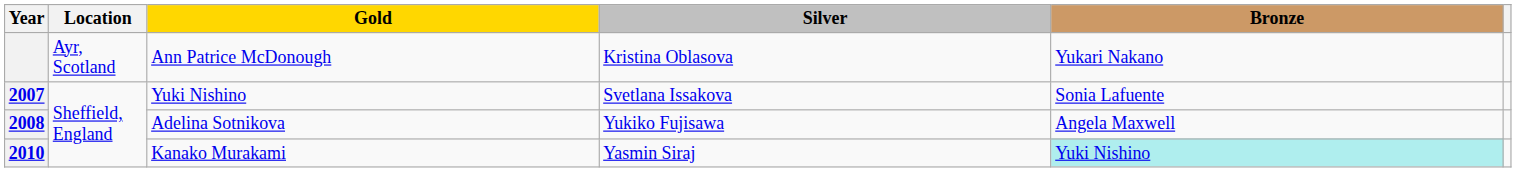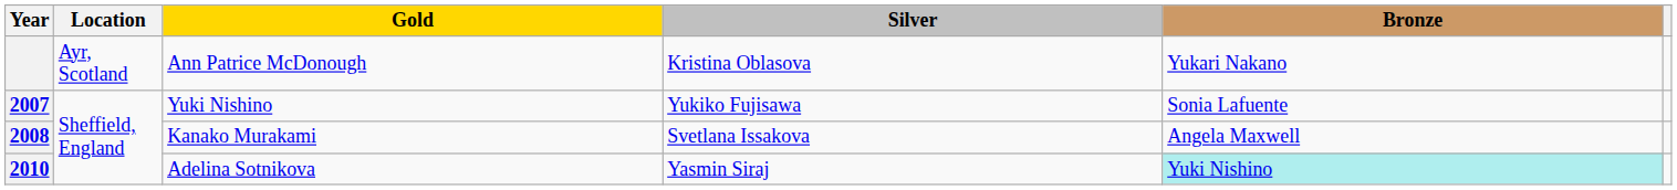 <table class="wikitable unsortable" style="text-align:left; width:85%">
 <tr>
 <th scope="col" style="text-align:center">Year</th>
 <th scope="col" style="text-align:center">Location</th>
 <td scope="col" style="text-align:center; width:30%; background:gold"><strong>Gold</strong></td>
 <td scope="col" style="text-align:center; width:30%; background:silver"><strong>Silver</strong></td>
 <td scope="col" style="text-align:center; width:30%; background:#c96"><strong>Bronze</strong></td>
 <th scope="col" style="text-align:center"></th>
 </tr>
 <tr>
 <th scope="row" style="text-align:left"></th>
 <td><a href='#'>Ayr, Scotland</a></td>
 <td> <a href='#'>Ann Patrice McDonough</a></td>
 <td> <a href='#'>Kristina Oblasova</a></td>
 <td> <a href='#'>Yukari Nakano</a></td>
 <td></td>
 </tr>
 <tr>
 <th scope="row" style="text-align:left"><a href='#'>2007</a></th>
 <td rowspan="3"><a href='#'>Sheffield, England</a></td>
 <td> <a href='#'>Yuki Nishino</a></td>
-<td> <a href='#'>Svetlana Issakova</a></td>
+<td> <a href='#'>Yukiko Fujisawa</a></td>
 <td> <a href='#'>Sonia Lafuente</a></td>
 <td></td>
 </tr>
 <tr>
 <th scope="row" style="text-align:left"><a href='#'>2008</a></th>
-<td> <a href='#'>Adelina Sotnikova</a></td>
-<td> <a href='#'>Yukiko Fujisawa</a></td>
+<td> <a href='#'>Kanako Murakami</a></td>
+<td> <a href='#'>Svetlana Issakova</a></td>
 <td> <a href='#'>Angela Maxwell</a></td>
 <td></td>
 </tr>
 <tr>
 <th scope="row" style="text-align:left"><a href='#'>2010</a></th>
-<td> <a href='#'>Kanako Murakami</a></td>
+<td> <a href='#'>Adelina Sotnikova</a></td>
 <td> <a href='#'>Yasmin Siraj</a></td>
 <td style="background: paleturquoise;"> <a href='#'>Yuki Nishino</a></td>
 <td></td>
 </tr>
 </table>
